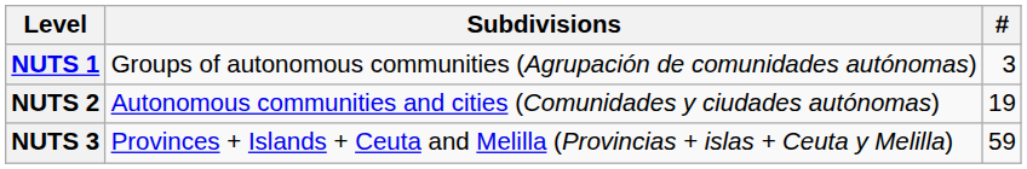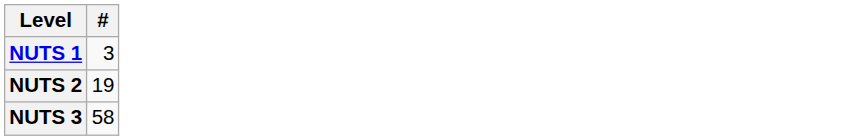 <table class="wikitable">
 <tr>
 <th>Level</th>
-<th>Subdivisions</th>
 <th>#</th>
 </tr>
 <tr>
 <th><a href='#'>NUTS 1</a></th>
-<td>Groups of autonomous communities (<em>Agrupación de comunidades autónomas</em>)</td>
 <td align="right">3</td>
 </tr>
 <tr>
 <th>NUTS 2</th>
-<td><a href='#'>Autonomous communities and cities</a> (<em>Comunidades y ciudades autónomas</em>)</td>
 <td align="right">19</td>
 </tr>
 <tr>
 <th>NUTS 3</th>
-<td><a href='#'>Provinces</a> + <a href='#'>Islands</a> + <a href='#'>Ceuta</a> and <a href='#'>Melilla</a> (<em>Provincias + islas + Ceuta y Melilla</em>)</td>
-<td align="right">59</td>
+<td align="right">58</td>
 </tr>
 </table>
